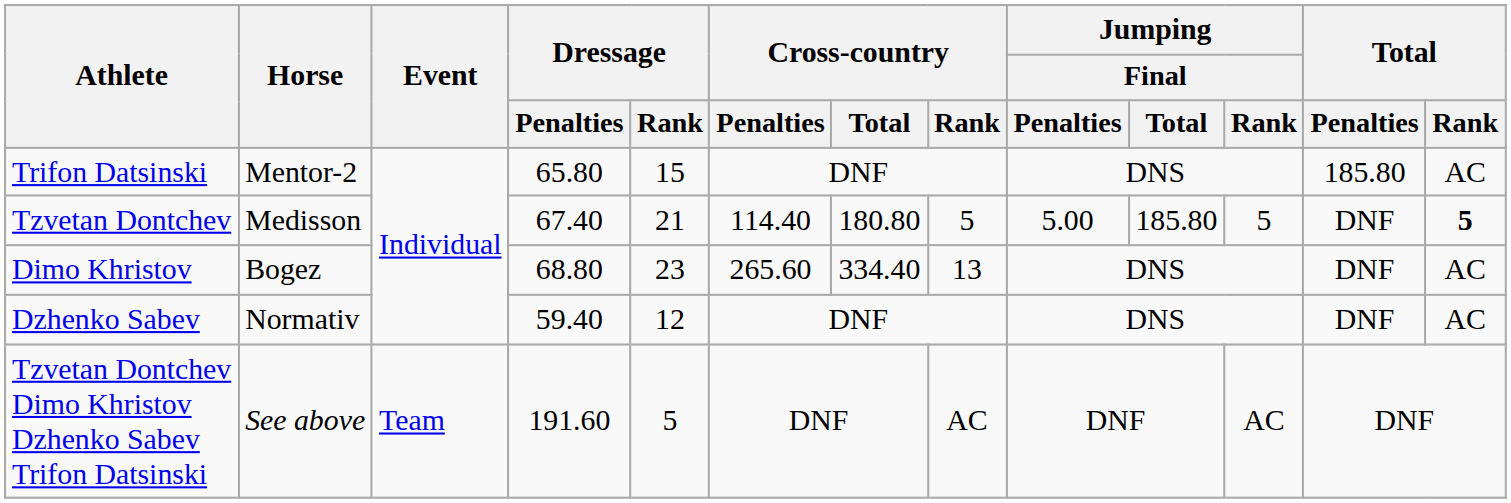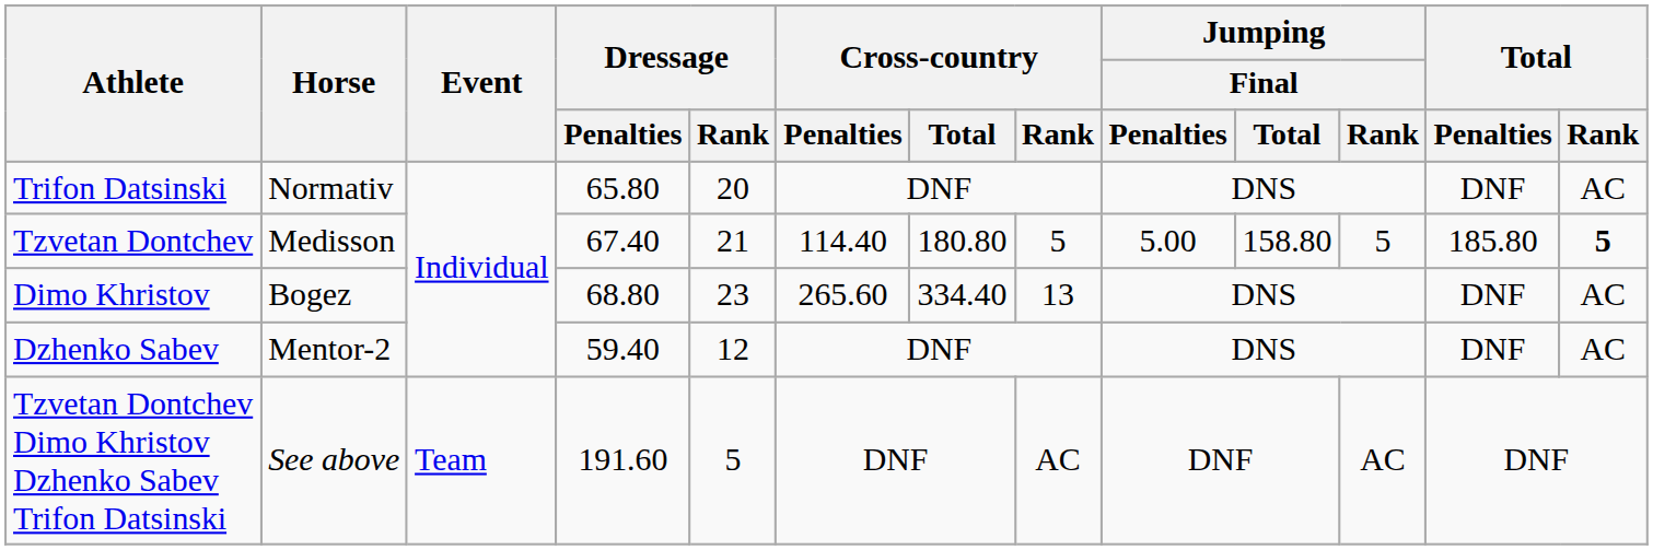 <table class=wikitable style="font-size:90%">
 <tr>
 <th rowspan="3">Athlete</th>
 <th rowspan="3">Horse</th>
 <th rowspan="3">Event</th>
 <th colspan="2" rowspan="2">Dressage</th>
 <th colspan="3" rowspan="2">Cross-country</th>
 <th colspan="3">Jumping</th>
 <th colspan="2" rowspan="2">Total</th>
 </tr>
 <tr style="font-size:95%">
 <th colspan="3">Final</th>
 </tr>
 <tr style="font-size:95%">
 <th>Penalties</th>
 <th>Rank</th>
 <th>Penalties</th>
 <th>Total</th>
 <th>Rank</th>
 <th>Penalties</th>
 <th>Total</th>
 <th>Rank</th>
 <th>Penalties</th>
 <th>Rank</th>
 </tr>
 <tr align=center>
 <td align=left><a href='#'>Trifon Datsinski</a></td>
-<td align=left>Mentor-2</td>
+<td align=left>Normativ</td>
 <td align=left rowspan=4><a href='#'>Individual</a></td>
 <td>65.80</td>
-<td>15</td>
+<td>20</td>
 <td colspan=3>DNF</td>
 <td colspan=3>DNS</td>
-<td>185.80</td>
+<td colspan=1>DNF</td>
 <td>AC</td>
 </tr>
 <tr align=center>
 <td align=left><a href='#'>Tzvetan Dontchev</a></td>
 <td align=left>Medisson</td>
 <td>67.40</td>
 <td>21</td>
 <td>114.40</td>
 <td>180.80</td>
 <td>5</td>
 <td>5.00</td>
+<td>158.80</td>
+<td>5</td>
 <td>185.80</td>
-<td>5</td>
-<td colspan=1>DNF</td>
 <td><strong>5</strong></td>
 </tr>
 <tr align=center>
 <td align=left><a href='#'>Dimo Khristov</a></td>
 <td align=left>Bogez</td>
 <td>68.80</td>
 <td>23</td>
 <td>265.60</td>
 <td>334.40</td>
 <td>13</td>
 <td colspan=3>DNS</td>
 <td colspan=1>DNF</td>
 <td>AC</td>
 </tr>
 <tr align=center>
 <td align=left><a href='#'>Dzhenko Sabev</a></td>
-<td align=left>Normativ</td>
+<td align=left>Mentor-2</td>
 <td>59.40</td>
 <td>12</td>
 <td colspan=3>DNF</td>
 <td colspan=3>DNS</td>
 <td colspan=1>DNF</td>
 <td>AC</td>
 </tr>
 <tr align=center>
 <td align=left><a href='#'>Tzvetan Dontchev</a><br><a href='#'>Dimo Khristov</a><br><a href='#'>Dzhenko Sabev</a><br><a href='#'>Trifon Datsinski</a></td>
 <td align=left><em>See above</em></td>
 <td align=left><a href='#'>Team</a></td>
 <td>191.60</td>
 <td>5</td>
 <td colspan=2>DNF</td>
 <td>AC</td>
 <td colspan=2>DNF</td>
 <td>AC</td>
 <td colspan=2>DNF</td>
 </tr>
 </table>
